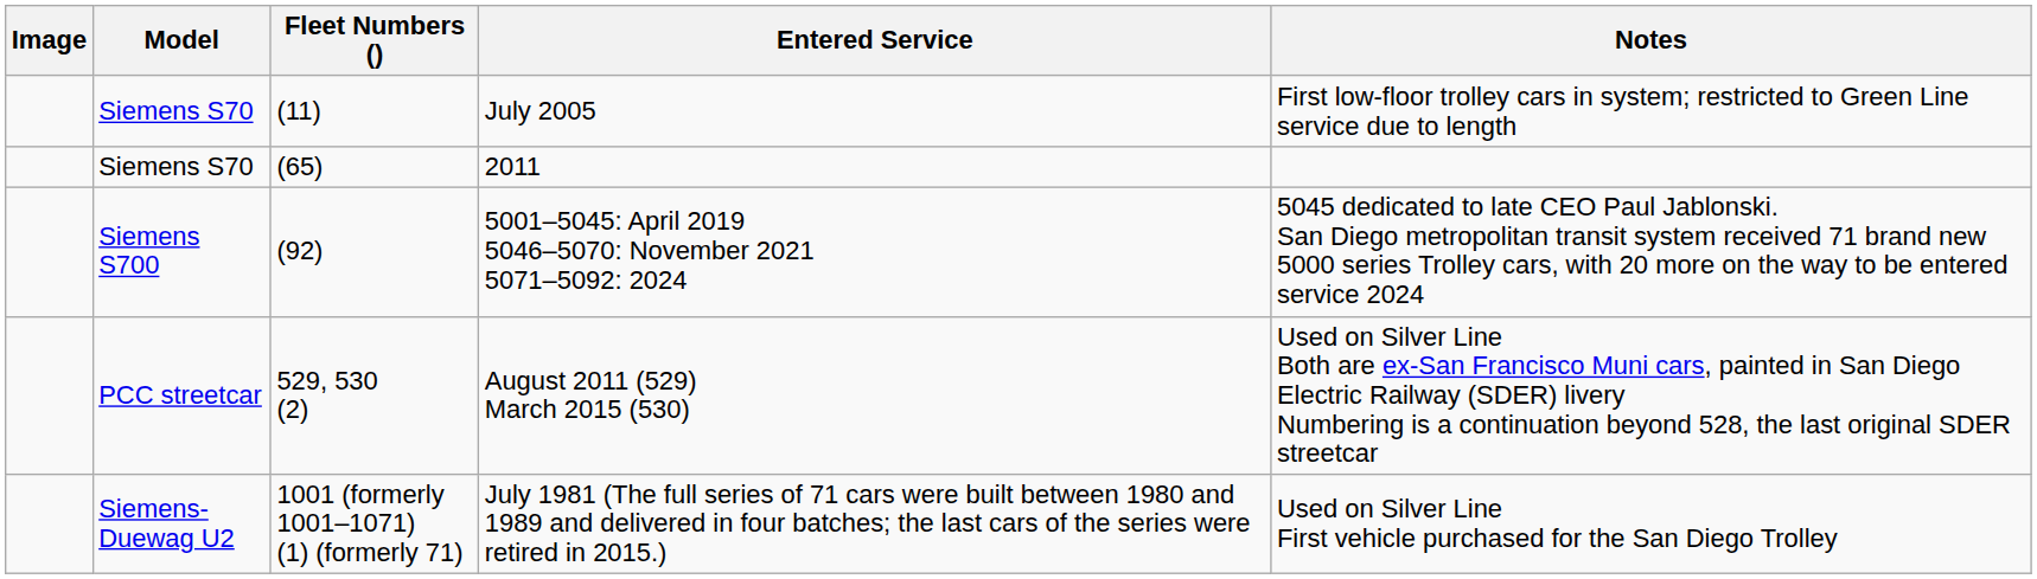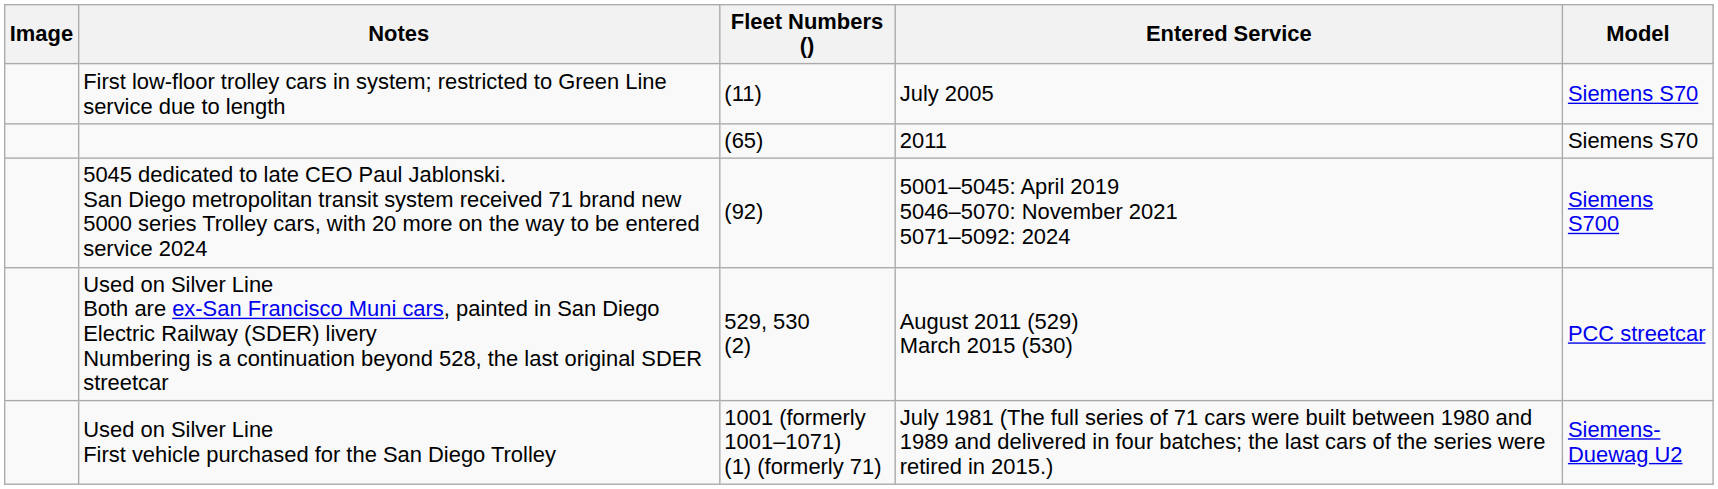 <table class="wikitable sticky-header">
 <tr>
 <th>Image</th>
-<th>Model</th>
+<th>Notes</th>
 <th>Fleet Numbers ()</th>
 <th>Entered Service</th>
-<th>Notes</th>
+<th>Model</th>
 </tr>
 <tr>
 <td></td>
-<td><a href='#'>Siemens S70</a></td>
+<td>First low-floor trolley cars in system; restricted to Green Line service due to length</td>
 <td> (11)</td>
 <td>July 2005</td>
-<td>First low-floor trolley cars in system; restricted to Green Line service due to length</td>
+<td><a href='#'>Siemens S70</a></td>
 </tr>
 <tr>
 <td><br></td>
-<td>Siemens S70 </td>
+<td></td>
 <td> (65)</td>
 <td>2011</td>
-<td></td>
+<td>Siemens S70 </td>
 </tr>
 <tr>
 <td></td>
-<td><a href='#'>Siemens S700</a> </td>
+<td>5045 dedicated to late CEO Paul Jablonski.<br>San Diego metropolitan transit system received 71 brand new 5000 series Trolley cars, with 20 more on the way to be entered service 2024</td>
 <td> (92)</td>
 <td>5001–5045: April 2019<br>5046–5070: November 2021<br>5071–5092: 2024</td>
-<td>5045 dedicated to late CEO Paul Jablonski.<br>San Diego metropolitan transit system received 71 brand new 5000 series Trolley cars, with 20 more on the way to be entered service 2024</td>
+<td><a href='#'>Siemens S700</a> </td>
 </tr>
 <tr>
 <td></td>
-<td><a href='#'>PCC streetcar</a></td>
+<td>Used on Silver Line<br>Both are <a href='#'>ex-San Francisco Muni cars</a>, painted in San Diego Electric Railway (SDER) livery<br>Numbering is a continuation beyond 528, the last original SDER streetcar</td>
 <td>529, 530<br>(2)</td>
 <td>August 2011 (529)<br>March 2015 (530)</td>
-<td>Used on Silver Line<br>Both are <a href='#'>ex-San Francisco Muni cars</a>, painted in San Diego Electric Railway (SDER) livery<br>Numbering is a continuation beyond 528, the last original SDER streetcar</td>
+<td><a href='#'>PCC streetcar</a></td>
 </tr>
 <tr>
 <td></td>
-<td><a href='#'>Siemens-Duewag U2</a></td>
+<td>Used on Silver Line<br>First vehicle purchased for the San Diego Trolley</td>
 <td>1001 (formerly 1001–1071)<br>(1) (formerly 71)</td>
 <td>July 1981 (The full series of 71 cars were built between 1980 and 1989 and delivered in four batches; the last cars of the series were retired in 2015.)</td>
-<td>Used on Silver Line<br>First vehicle purchased for the San Diego Trolley</td>
+<td><a href='#'>Siemens-Duewag U2</a></td>
 </tr>
 </table>
